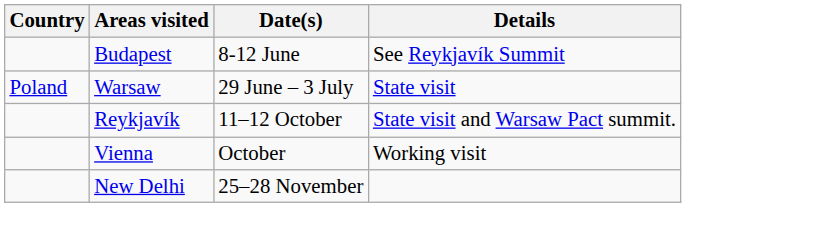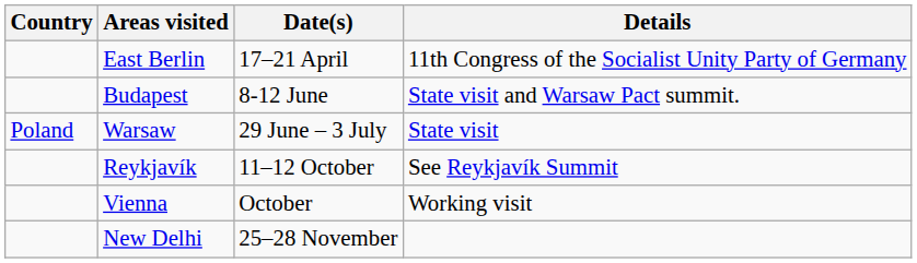 <table class="wikitable sortable outercollapse">
 <tr>
 <th scope=col>Country</th>
 <th scope=col>Areas visited</th>
 <th scope=col>Date(s)</th>
 <th scope=col class="unsortable">Details</th>
 </tr>
 <tr>
 <td></td>
+<td><a href='#'>East Berlin</a></td>
+<td>17–21 April</td>
+<td>11th Congress of the <a href='#'>Socialist Unity Party of Germany</a></td>
+</tr>
+<tr>
+<td></td>
 <td><a href='#'>Budapest</a></td>
 <td>8-12 June</td>
-<td>See <a href='#'>Reykjavík Summit</a></td>
+<td><a href='#'>State visit</a> and <a href='#'>Warsaw Pact</a> summit.</td>
 </tr>
 <tr>
 <td> <a href='#'>Poland</a></td>
 <td><a href='#'>Warsaw</a></td>
 <td>29 June – 3 July</td>
 <td><a href='#'>State visit</a></td>
 </tr>
 <tr>
 <td></td>
 <td><a href='#'>Reykjavík</a></td>
 <td>11–12 October</td>
-<td><a href='#'>State visit</a> and <a href='#'>Warsaw Pact</a> summit.</td>
+<td>See <a href='#'>Reykjavík Summit</a></td>
 </tr>
 <tr>
 <td></td>
 <td><a href='#'>Vienna</a></td>
 <td>October</td>
 <td>Working visit</td>
 </tr>
 <tr>
 <td></td>
 <td><a href='#'>New Delhi</a></td>
 <td>25–28 November</td>
 <td></td>
 </tr>
 </table>
